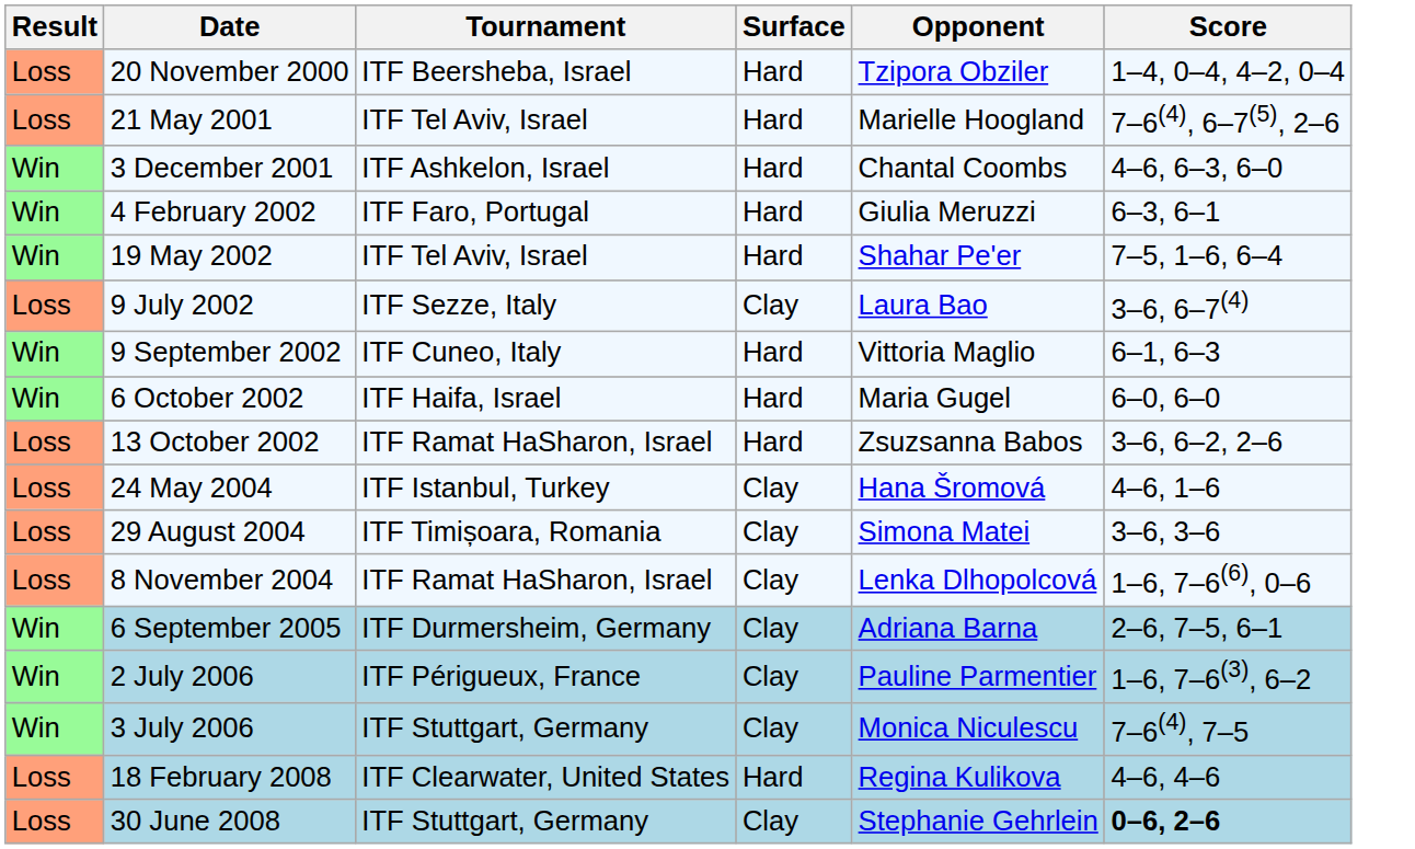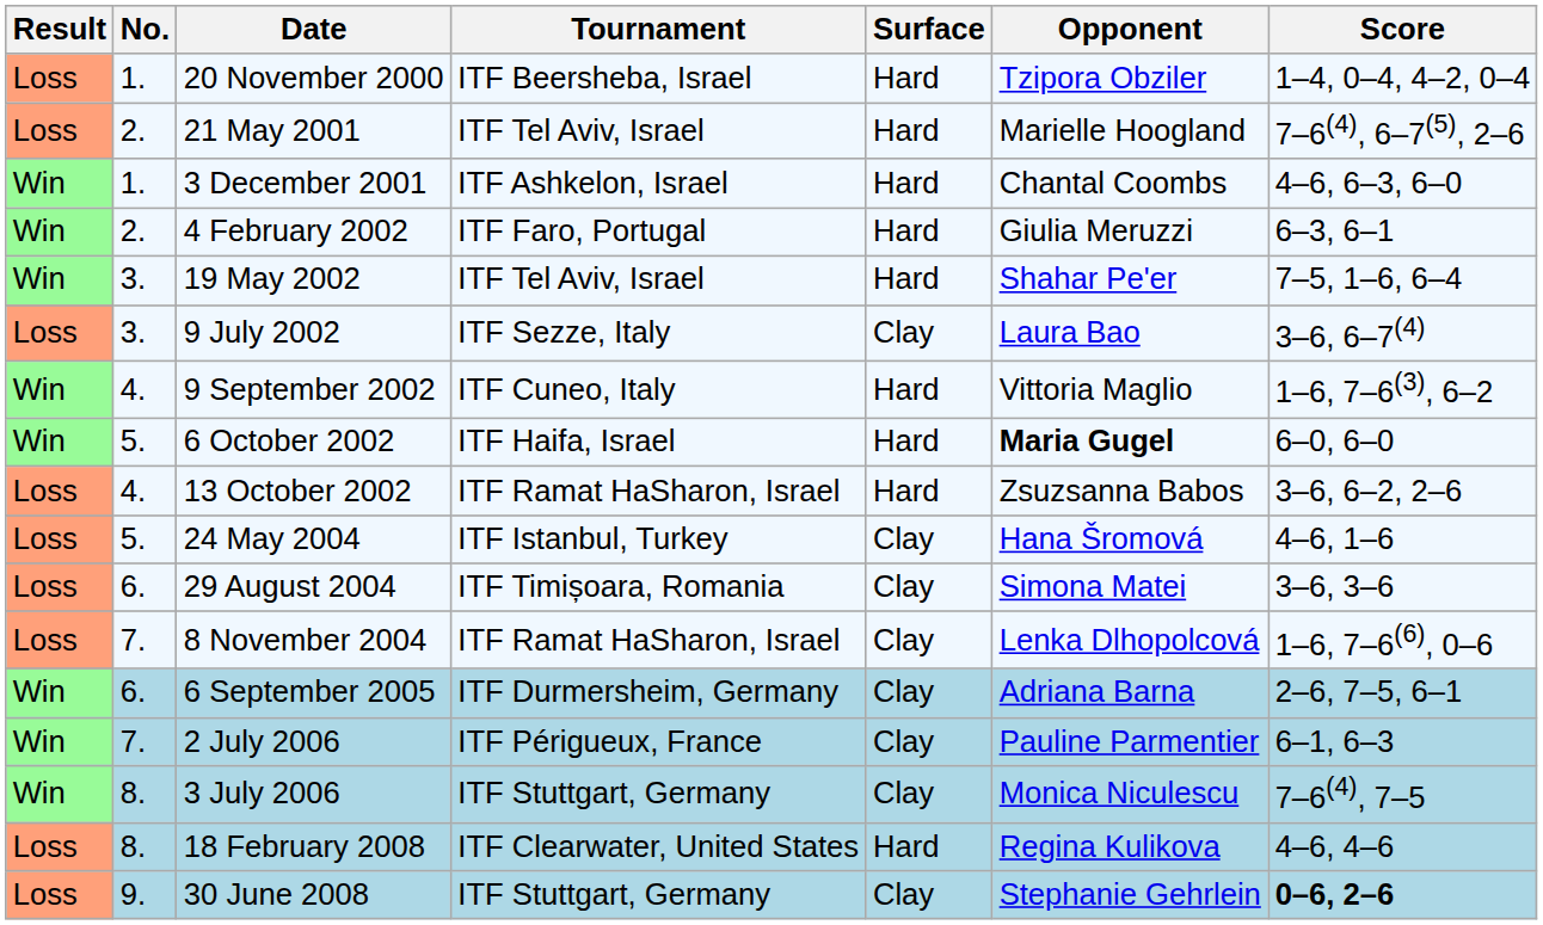 <table class="sortable wikitable">
 <tr>
 <th>Result</th>
+<th>No.</th>
 <th>Date</th>
 <th>Tournament</th>
 <th>Surface</th>
 <th>Opponent</th>
 <th class="unsortable">Score</th>
 </tr>
 <tr style="background:#f0f8ff;">
 <td style="background:#ffa07a;">Loss</td>
+<td>1.</td>
 <td>20 November 2000</td>
 <td>ITF Beersheba, Israel</td>
 <td>Hard</td>
 <td> <a href='#'>Tzipora Obziler</a></td>
 <td>1–4, 0–4, 4–2, 0–4</td>
 </tr>
 <tr style="background:#f0f8ff;">
 <td style="background:#ffa07a;">Loss</td>
+<td>2.</td>
 <td>21 May 2001</td>
 <td>ITF Tel Aviv, Israel</td>
 <td>Hard</td>
 <td> Marielle Hoogland</td>
 <td>7–6<sup>(4)</sup>, 6–7<sup>(5)</sup>, 2–6</td>
 </tr>
 <tr style="background:#f0f8ff;">
 <td style="background:#98fb98;">Win</td>
+<td>1.</td>
 <td>3 December 2001</td>
 <td>ITF Ashkelon, Israel</td>
 <td>Hard</td>
 <td> Chantal Coombs</td>
 <td>4–6, 6–3, 6–0</td>
 </tr>
 <tr style="background:#f0f8ff;">
 <td style="background:#98fb98;">Win</td>
+<td>2.</td>
 <td>4 February 2002</td>
 <td>ITF Faro, Portugal</td>
 <td>Hard</td>
 <td> Giulia Meruzzi</td>
 <td>6–3, 6–1</td>
 </tr>
 <tr style="background:#f0f8ff;">
 <td style="background:#98fb98;">Win</td>
+<td>3.</td>
 <td>19 May 2002</td>
 <td>ITF Tel Aviv, Israel</td>
 <td>Hard</td>
 <td> <a href='#'>Shahar Pe'er</a></td>
 <td>7–5, 1–6, 6–4</td>
 </tr>
 <tr style="background:#f0f8ff;">
 <td style="background:#ffa07a;">Loss</td>
+<td>3.</td>
 <td>9 July 2002</td>
 <td>ITF Sezze, Italy</td>
 <td>Clay</td>
 <td> <a href='#'>Laura Bao</a></td>
 <td>3–6, 6–7<sup>(4)</sup></td>
 </tr>
 <tr style="background:#f0f8ff;">
 <td style="background:#98fb98;">Win</td>
+<td>4.</td>
 <td>9 September 2002</td>
 <td>ITF Cuneo, Italy</td>
 <td>Hard</td>
 <td> Vittoria Maglio</td>
-<td>6–1, 6–3</td>
+<td>1–6, 7–6<sup>(3)</sup>, 6–2</td>
 </tr>
 <tr style="background:#f0f8ff;">
 <td style="background:#98fb98;">Win</td>
+<td>5.</td>
 <td>6 October 2002</td>
 <td>ITF Haifa, Israel</td>
 <td>Hard</td>
-<td> Maria Gugel</td>
+<td><strong> Maria Gugel</strong></td>
 <td>6–0, 6–0</td>
 </tr>
 <tr style="background:#f0f8ff;">
 <td style="background:#ffa07a;">Loss</td>
+<td>4.</td>
 <td>13 October 2002</td>
 <td>ITF Ramat HaSharon, Israel</td>
 <td>Hard</td>
 <td> Zsuzsanna Babos</td>
 <td>3–6, 6–2, 2–6</td>
 </tr>
 <tr style="background:#f0f8ff;">
 <td style="background:#ffa07a;">Loss</td>
+<td>5.</td>
 <td>24 May 2004</td>
 <td>ITF Istanbul, Turkey</td>
 <td>Clay</td>
 <td> <a href='#'>Hana Šromová</a></td>
 <td>4–6, 1–6</td>
 </tr>
 <tr style="background:#f0f8ff;">
 <td style="background:#ffa07a;">Loss</td>
+<td>6.</td>
 <td>29 August 2004</td>
 <td>ITF Timișoara, Romania</td>
 <td>Clay</td>
 <td> <a href='#'>Simona Matei</a></td>
 <td>3–6, 3–6</td>
 </tr>
 <tr style="background:#f0f8ff;">
 <td style="background:#ffa07a;">Loss</td>
+<td>7.</td>
 <td>8 November 2004</td>
 <td>ITF Ramat HaSharon, Israel</td>
 <td>Clay</td>
 <td> <a href='#'>Lenka Dlhopolcová</a></td>
 <td>1–6, 7–6<sup>(6)</sup>, 0–6</td>
 </tr>
 <tr style="background:lightblue;">
 <td style="background:#98fb98;">Win</td>
+<td>6.</td>
 <td>6 September 2005</td>
 <td>ITF Durmersheim, Germany</td>
 <td>Clay</td>
 <td> <a href='#'>Adriana Barna</a></td>
 <td>2–6, 7–5, 6–1</td>
 </tr>
 <tr style="background:lightblue;">
 <td style="background:#98fb98;">Win</td>
+<td>7.</td>
 <td>2 July 2006</td>
 <td>ITF Périgueux, France</td>
 <td>Clay</td>
 <td> <a href='#'>Pauline Parmentier</a></td>
-<td>1–6, 7–6<sup>(3)</sup>, 6–2</td>
+<td>6–1, 6–3</td>
 </tr>
 <tr style="background:lightblue;">
 <td style="background:#98fb98;">Win</td>
+<td>8.</td>
 <td>3 July 2006</td>
 <td>ITF Stuttgart, Germany</td>
 <td>Clay</td>
 <td> <a href='#'>Monica Niculescu</a></td>
 <td>7–6<sup>(4)</sup>, 7–5</td>
 </tr>
 <tr style="background:lightblue;">
 <td style="background:#ffa07a;">Loss</td>
+<td>8.</td>
 <td>18 February 2008</td>
 <td>ITF Clearwater, United States</td>
 <td>Hard</td>
 <td> <a href='#'>Regina Kulikova</a></td>
 <td>4–6, 4–6</td>
 </tr>
 <tr style="background:lightblue;">
 <td style="background:#ffa07a;">Loss</td>
+<td>9.</td>
 <td>30 June 2008</td>
 <td>ITF Stuttgart, Germany</td>
 <td>Clay</td>
 <td> <a href='#'>Stephanie Gehrlein</a></td>
 <td><strong>0–6, 2–6</strong></td>
 </tr>
 </table>
